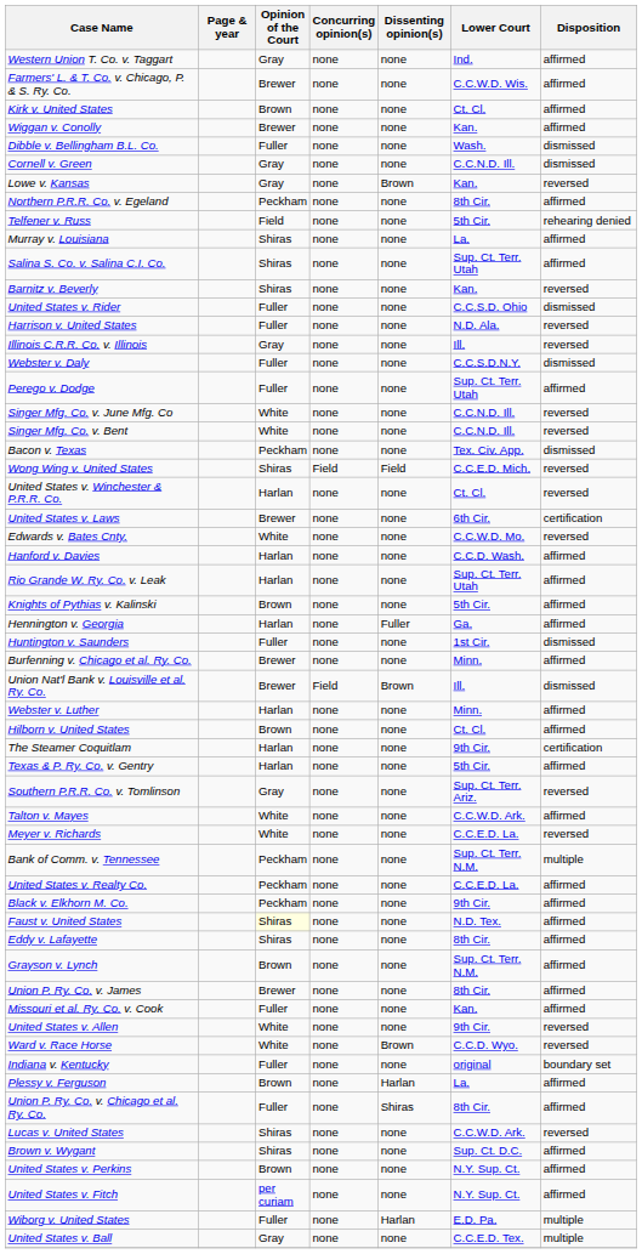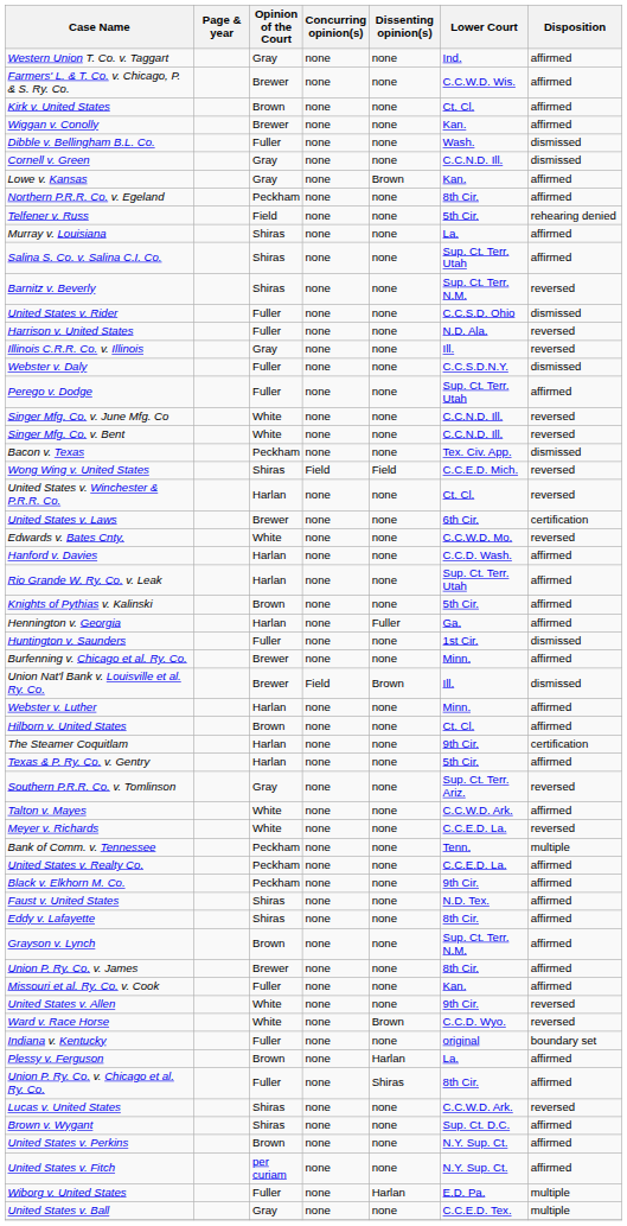 <table class="wikitable sortable">
 <tr>
 <th scope="col" style="width: 380px;">Case Name</th>
 <th scope="col" style="width: 95px;">Page & year</th>
 <th scope="col" style="width: 10px;">Opinion of the Court</th>
 <th scope="col" style="width: 10px;">Concurring opinion(s)</th>
 <th scope="col" style="width: 100px;">Dissenting opinion(s)</th>
 <th scope="col" style="width: 133px;">Lower Court</th>
 <th scope="col" style="width: 150px;">Disposition</th>
 </tr>
 <tr>
 <td><em><a href='#'>Western Union</a> T. Co. v. Taggart</em></td>
 <td align="right"></td>
 <td>Gray</td>
 <td>none</td>
 <td>none</td>
 <td><a href='#'>Ind.</a></td>
 <td>affirmed</td>
 </tr>
 <tr>
 <td><em><a href='#'>Farmers' L. & T. Co.</a> v. Chicago, P. & S. Ry. Co.</em></td>
 <td align="right"></td>
 <td>Brewer</td>
 <td>none</td>
 <td>none</td>
 <td><a href='#'>C.C.W.D. Wis.</a></td>
 <td>affirmed</td>
 </tr>
 <tr>
 <td><em><a href='#'>Kirk v. United States</a></em></td>
 <td align="right"></td>
 <td>Brown</td>
 <td>none</td>
 <td>none</td>
 <td><a href='#'>Ct. Cl.</a></td>
 <td>affirmed</td>
 </tr>
 <tr>
 <td><em><a href='#'>Wiggan v. Conolly</a></em></td>
 <td align="right"></td>
 <td>Brewer</td>
 <td>none</td>
 <td>none</td>
 <td><a href='#'>Kan.</a></td>
 <td>affirmed</td>
 </tr>
 <tr>
 <td><em><a href='#'>Dibble v. Bellingham B.L. Co.</a></em></td>
 <td align="right"></td>
 <td>Fuller</td>
 <td>none</td>
 <td>none</td>
 <td><a href='#'>Wash.</a></td>
 <td>dismissed</td>
 </tr>
 <tr>
 <td><em><a href='#'>Cornell v. Green</a></em></td>
 <td align="right"></td>
 <td>Gray</td>
 <td>none</td>
 <td>none</td>
 <td><a href='#'>C.C.N.D. Ill.</a></td>
 <td>dismissed</td>
 </tr>
 <tr>
 <td><em>Lowe v. <a href='#'>Kansas</a></em></td>
 <td align="right"></td>
 <td>Gray</td>
 <td>none</td>
 <td>Brown</td>
 <td><a href='#'>Kan.</a></td>
-<td>reversed</td>
+<td>affirmed</td>
 </tr>
 <tr>
 <td><em><a href='#'>Northern P.R.R. Co.</a> v. Egeland</em></td>
 <td align="right"></td>
 <td>Peckham</td>
 <td>none</td>
 <td>none</td>
 <td><a href='#'>8th Cir.</a></td>
 <td>affirmed</td>
 </tr>
 <tr>
 <td><em><a href='#'>Telfener v. Russ</a></em></td>
 <td align="right"></td>
 <td>Field</td>
 <td>none</td>
 <td>none</td>
 <td><a href='#'>5th Cir.</a></td>
 <td>rehearing denied</td>
 </tr>
 <tr>
 <td><em>Murray v. <a href='#'>Louisiana</a></em></td>
 <td align="right"></td>
 <td>Shiras</td>
 <td>none</td>
 <td>none</td>
 <td><a href='#'>La.</a></td>
 <td>affirmed</td>
 </tr>
 <tr>
 <td><em><a href='#'>Salina S. Co. v. Salina C.I. Co.</a></em></td>
 <td align="right"></td>
 <td>Shiras</td>
 <td>none</td>
 <td>none</td>
 <td><a href='#'>Sup. Ct. Terr. Utah</a></td>
 <td>affirmed</td>
 </tr>
 <tr>
 <td><em><a href='#'>Barnitz v. Beverly</a></em></td>
 <td align="right"></td>
 <td>Shiras</td>
 <td>none</td>
 <td>none</td>
-<td><a href='#'>Kan.</a></td>
+<td><a href='#'>Sup. Ct. Terr. N.M.</a></td>
 <td>reversed</td>
 </tr>
 <tr>
 <td><em><a href='#'>United States v. Rider</a></em></td>
 <td align="right"></td>
 <td>Fuller</td>
 <td>none</td>
 <td>none</td>
 <td><a href='#'>C.C.S.D. Ohio</a></td>
 <td>dismissed</td>
 </tr>
 <tr>
 <td><em><a href='#'>Harrison v. United States</a></em></td>
 <td align="right"></td>
 <td>Fuller</td>
 <td>none</td>
 <td>none</td>
 <td><a href='#'>N.D. Ala.</a></td>
 <td>reversed</td>
 </tr>
 <tr>
 <td><em><a href='#'>Illinois C.R.R. Co.</a> v. <a href='#'>Illinois</a></em></td>
 <td align="right"></td>
 <td>Gray</td>
 <td>none</td>
 <td>none</td>
 <td><a href='#'>Ill.</a></td>
 <td>reversed</td>
 </tr>
 <tr>
 <td><em><a href='#'>Webster v. Daly</a></em></td>
 <td align="right"></td>
 <td>Fuller</td>
 <td>none</td>
 <td>none</td>
 <td><a href='#'>C.C.S.D.N.Y.</a></td>
 <td>dismissed</td>
 </tr>
 <tr>
 <td><em><a href='#'>Perego v. Dodge</a></em></td>
 <td align="right"></td>
 <td>Fuller</td>
 <td>none</td>
 <td>none</td>
 <td><a href='#'>Sup. Ct. Terr. Utah</a></td>
 <td>affirmed</td>
 </tr>
 <tr>
 <td><em><a href='#'>Singer Mfg. Co.</a> v. June Mfg. Co</em></td>
 <td align="right"></td>
 <td>White</td>
 <td>none</td>
 <td>none</td>
 <td><a href='#'>C.C.N.D. Ill.</a></td>
 <td>reversed</td>
 </tr>
 <tr>
 <td><em><a href='#'>Singer Mfg. Co.</a> v. Bent</em></td>
 <td align="right"></td>
 <td>White</td>
 <td>none</td>
 <td>none</td>
 <td><a href='#'>C.C.N.D. Ill.</a></td>
 <td>reversed</td>
 </tr>
 <tr>
 <td><em>Bacon v. <a href='#'>Texas</a></em></td>
 <td align="right"></td>
 <td>Peckham</td>
 <td>none</td>
 <td>none</td>
 <td><a href='#'>Tex. Civ. App.</a></td>
 <td>dismissed</td>
 </tr>
 <tr>
 <td><em><a href='#'>Wong Wing v. United States</a></em></td>
 <td align="right"></td>
 <td>Shiras</td>
 <td>Field</td>
 <td>Field</td>
 <td><a href='#'>C.C.E.D. Mich.</a></td>
 <td>reversed</td>
 </tr>
 <tr>
 <td><em>United States v. <a href='#'>Winchester & P.R.R. Co.</a></em></td>
 <td align="right"></td>
 <td>Harlan</td>
 <td>none</td>
 <td>none</td>
 <td><a href='#'>Ct. Cl.</a></td>
 <td>reversed</td>
 </tr>
 <tr>
 <td><em><a href='#'>United States v. Laws</a></em></td>
 <td align="right"></td>
 <td>Brewer</td>
 <td>none</td>
 <td>none</td>
 <td><a href='#'>6th Cir.</a></td>
 <td>certification</td>
 </tr>
 <tr>
 <td><em>Edwards v. <a href='#'>Bates Cnty.</a></em></td>
 <td align="right"></td>
 <td>White</td>
 <td>none</td>
 <td>none</td>
 <td><a href='#'>C.C.W.D. Mo.</a></td>
 <td>reversed</td>
 </tr>
 <tr>
 <td><em><a href='#'>Hanford v. Davies</a></em></td>
 <td align="right"></td>
 <td>Harlan</td>
 <td>none</td>
 <td>none</td>
 <td><a href='#'>C.C.D. Wash.</a></td>
 <td>affirmed</td>
 </tr>
 <tr>
 <td><em><a href='#'>Rio Grande W. Ry. Co.</a> v. Leak</em></td>
 <td align="right"></td>
 <td>Harlan</td>
 <td>none</td>
 <td>none</td>
 <td><a href='#'>Sup. Ct. Terr. Utah</a></td>
 <td>affirmed</td>
 </tr>
 <tr>
 <td><em><a href='#'>Knights of Pythias</a> v. Kalinski</em></td>
 <td align="right"></td>
 <td>Brown</td>
 <td>none</td>
 <td>none</td>
 <td><a href='#'>5th Cir.</a></td>
 <td>affirmed</td>
 </tr>
 <tr>
 <td><em>Hennington v. <a href='#'>Georgia</a></em></td>
 <td align="right"></td>
 <td>Harlan</td>
 <td>none</td>
 <td>Fuller</td>
 <td><a href='#'>Ga.</a></td>
 <td>affirmed</td>
 </tr>
 <tr>
 <td><em><a href='#'>Huntington v. Saunders</a></em></td>
 <td align="right"></td>
 <td>Fuller</td>
 <td>none</td>
 <td>none</td>
 <td><a href='#'>1st Cir.</a></td>
 <td>dismissed</td>
 </tr>
 <tr>
 <td><em>Burfenning v. <a href='#'>Chicago et al. Ry. Co.</a></em></td>
 <td align="right"></td>
 <td>Brewer</td>
 <td>none</td>
 <td>none</td>
 <td><a href='#'>Minn.</a></td>
 <td>affirmed</td>
 </tr>
 <tr>
 <td><em>Union Nat'l Bank v. <a href='#'>Louisville et al. Ry. Co.</a></em></td>
 <td align="right"></td>
 <td>Brewer</td>
 <td>Field</td>
 <td>Brown</td>
 <td><a href='#'>Ill.</a></td>
 <td>dismissed</td>
 </tr>
 <tr>
 <td><em><a href='#'>Webster v. Luther</a></em></td>
 <td align="right"></td>
 <td>Harlan</td>
 <td>none</td>
 <td>none</td>
 <td><a href='#'>Minn.</a></td>
 <td>affirmed</td>
 </tr>
 <tr>
 <td><em><a href='#'>Hilborn v. United States</a></em></td>
 <td align="right"></td>
 <td>Brown</td>
 <td>none</td>
 <td>none</td>
 <td><a href='#'>Ct. Cl.</a></td>
 <td>affirmed</td>
 </tr>
 <tr>
 <td><em>The Steamer Coquitlam</em></td>
 <td align="right"></td>
 <td>Harlan</td>
 <td>none</td>
 <td>none</td>
 <td><a href='#'>9th Cir.</a></td>
 <td>certification</td>
 </tr>
 <tr>
 <td><em><a href='#'>Texas & P. Ry. Co.</a> v. Gentry</em></td>
 <td align="right"></td>
 <td>Harlan</td>
 <td>none</td>
 <td>none</td>
 <td><a href='#'>5th Cir.</a></td>
 <td>affirmed</td>
 </tr>
 <tr>
 <td><em><a href='#'>Southern P.R.R. Co.</a> v. Tomlinson</em></td>
 <td align="right"></td>
 <td>Gray</td>
 <td>none</td>
 <td>none</td>
 <td><a href='#'>Sup. Ct. Terr. Ariz.</a></td>
 <td>reversed</td>
 </tr>
 <tr>
 <td><em><a href='#'>Talton v. Mayes</a></em></td>
 <td align="right"></td>
 <td>White</td>
 <td>none</td>
 <td>none</td>
 <td><a href='#'>C.C.W.D. Ark.</a></td>
 <td>affirmed</td>
 </tr>
 <tr>
 <td><em><a href='#'>Meyer v. Richards</a></em></td>
 <td align="right"></td>
 <td>White</td>
 <td>none</td>
 <td>none</td>
 <td><a href='#'>C.C.E.D. La.</a></td>
 <td>reversed</td>
 </tr>
 <tr>
 <td><em>Bank of Comm. v. <a href='#'>Tennessee</a></em></td>
 <td align="right"></td>
 <td>Peckham</td>
 <td>none</td>
 <td>none</td>
-<td><a href='#'>Sup. Ct. Terr. N.M.</a></td>
+<td><a href='#'>Tenn.</a></td>
 <td>multiple</td>
 </tr>
 <tr>
 <td><em><a href='#'>United States v. Realty Co.</a></em></td>
 <td align="right"></td>
 <td>Peckham</td>
 <td>none</td>
 <td>none</td>
 <td><a href='#'>C.C.E.D. La.</a></td>
 <td>affirmed</td>
 </tr>
 <tr>
 <td><em><a href='#'>Black v. Elkhorn M. Co.</a></em></td>
 <td align="right"></td>
 <td>Peckham</td>
 <td>none</td>
 <td>none</td>
 <td><a href='#'>9th Cir.</a></td>
 <td>affirmed</td>
 </tr>
 <tr>
 <td><em><a href='#'>Faust v. United States</a></em></td>
 <td align="right"></td>
-<td style="background: lightyellow;">Shiras</td>
+<td>Shiras</td>
 <td>none</td>
 <td>none</td>
 <td><a href='#'>N.D. Tex.</a></td>
 <td>affirmed</td>
 </tr>
 <tr>
 <td><em><a href='#'>Eddy v. Lafayette</a></em></td>
 <td align="right"></td>
 <td>Shiras</td>
 <td>none</td>
 <td>none</td>
 <td><a href='#'>8th Cir.</a></td>
 <td>affirmed</td>
 </tr>
 <tr>
 <td><em><a href='#'>Grayson v. Lynch</a></em></td>
 <td align="right"></td>
 <td>Brown</td>
 <td>none</td>
 <td>none</td>
 <td><a href='#'>Sup. Ct. Terr. N.M.</a></td>
 <td>affirmed</td>
 </tr>
 <tr>
 <td><em><a href='#'>Union P. Ry. Co.</a> v. James</em></td>
 <td align="right"></td>
 <td>Brewer</td>
 <td>none</td>
 <td>none</td>
 <td><a href='#'>8th Cir.</a></td>
 <td>affirmed</td>
 </tr>
 <tr>
 <td><em><a href='#'>Missouri et al. Ry. Co.</a> v. Cook</em></td>
 <td align="right"></td>
 <td>Fuller</td>
 <td>none</td>
 <td>none</td>
 <td><a href='#'>Kan.</a></td>
 <td>affirmed</td>
 </tr>
 <tr>
 <td><em><a href='#'>United States v. Allen</a></em></td>
 <td align="right"></td>
 <td>White</td>
 <td>none</td>
 <td>none</td>
 <td><a href='#'>9th Cir.</a></td>
 <td>reversed</td>
 </tr>
 <tr>
 <td><em><a href='#'>Ward v. Race Horse</a></em></td>
 <td align="right"></td>
 <td>White</td>
 <td>none</td>
 <td>Brown</td>
 <td><a href='#'>C.C.D. Wyo.</a></td>
 <td>reversed</td>
 </tr>
 <tr>
 <td><em><a href='#'>Indiana</a> v. <a href='#'>Kentucky</a></em></td>
 <td align="right"></td>
 <td>Fuller</td>
 <td>none</td>
 <td>none</td>
 <td><a href='#'>original</a></td>
 <td>boundary set</td>
 </tr>
 <tr>
 <td><em><a href='#'>Plessy v. Ferguson</a></em></td>
 <td align="right"></td>
 <td>Brown</td>
 <td>none</td>
 <td>Harlan</td>
 <td><a href='#'>La.</a></td>
 <td>affirmed</td>
 </tr>
 <tr>
 <td><em><a href='#'>Union P. Ry. Co.</a> v. <a href='#'>Chicago et al. Ry. Co.</a></em></td>
 <td align="right"></td>
 <td>Fuller</td>
 <td>none</td>
 <td>Shiras</td>
 <td><a href='#'>8th Cir.</a></td>
 <td>affirmed</td>
 </tr>
 <tr>
 <td><em><a href='#'>Lucas v. United States</a></em></td>
 <td align="right"></td>
 <td>Shiras</td>
 <td>none</td>
 <td>none</td>
 <td><a href='#'>C.C.W.D. Ark.</a></td>
 <td>reversed</td>
 </tr>
 <tr>
 <td><em><a href='#'>Brown v. Wygant</a></em></td>
 <td align="right"></td>
 <td>Shiras</td>
 <td>none</td>
 <td>none</td>
 <td><a href='#'>Sup. Ct. D.C.</a></td>
 <td>affirmed</td>
 </tr>
 <tr>
 <td><em><a href='#'>United States v. Perkins</a></em></td>
 <td align="right"></td>
 <td>Brown</td>
 <td>none</td>
 <td>none</td>
 <td><a href='#'>N.Y. Sup. Ct.</a></td>
 <td>affirmed</td>
 </tr>
 <tr>
 <td><em><a href='#'>United States v. Fitch</a></em></td>
 <td align="right"></td>
 <td><a href='#'>per curiam</a></td>
 <td>none</td>
 <td>none</td>
 <td><a href='#'>N.Y. Sup. Ct.</a></td>
 <td>affirmed</td>
 </tr>
 <tr>
 <td><em><a href='#'>Wiborg v. United States</a></em></td>
 <td align="right"></td>
 <td>Fuller</td>
 <td>none</td>
 <td>Harlan</td>
 <td><a href='#'>E.D. Pa.</a></td>
 <td>multiple</td>
 </tr>
 <tr>
 <td><em><a href='#'>United States v. Ball</a></em></td>
 <td align="right"></td>
 <td>Gray</td>
 <td>none</td>
 <td>none</td>
 <td><a href='#'>C.C.E.D. Tex.</a></td>
 <td>multiple</td>
 </tr>
 <tr>
 </tr>
 </table>
